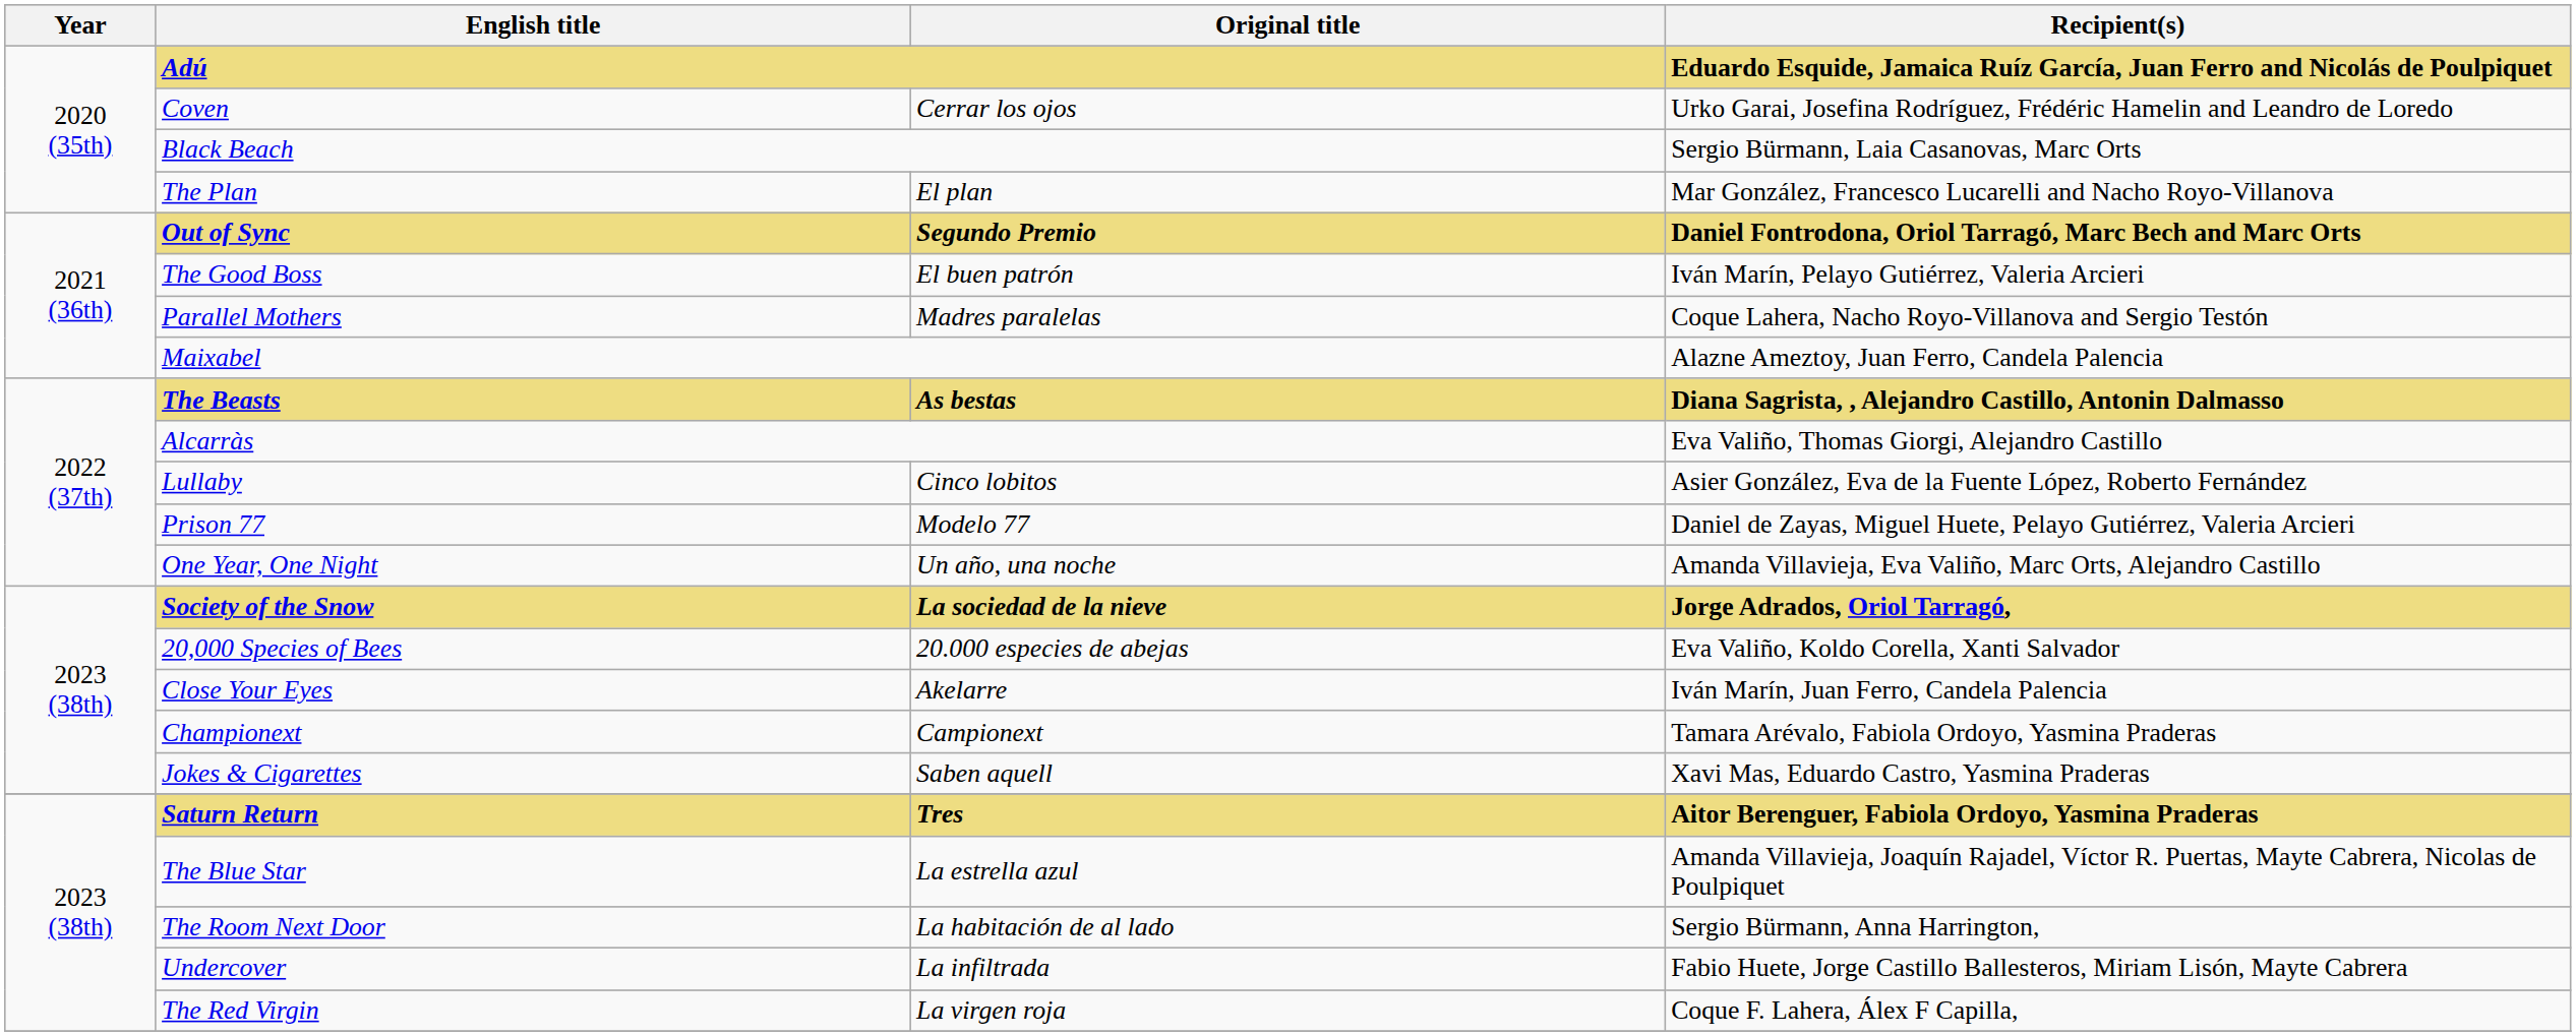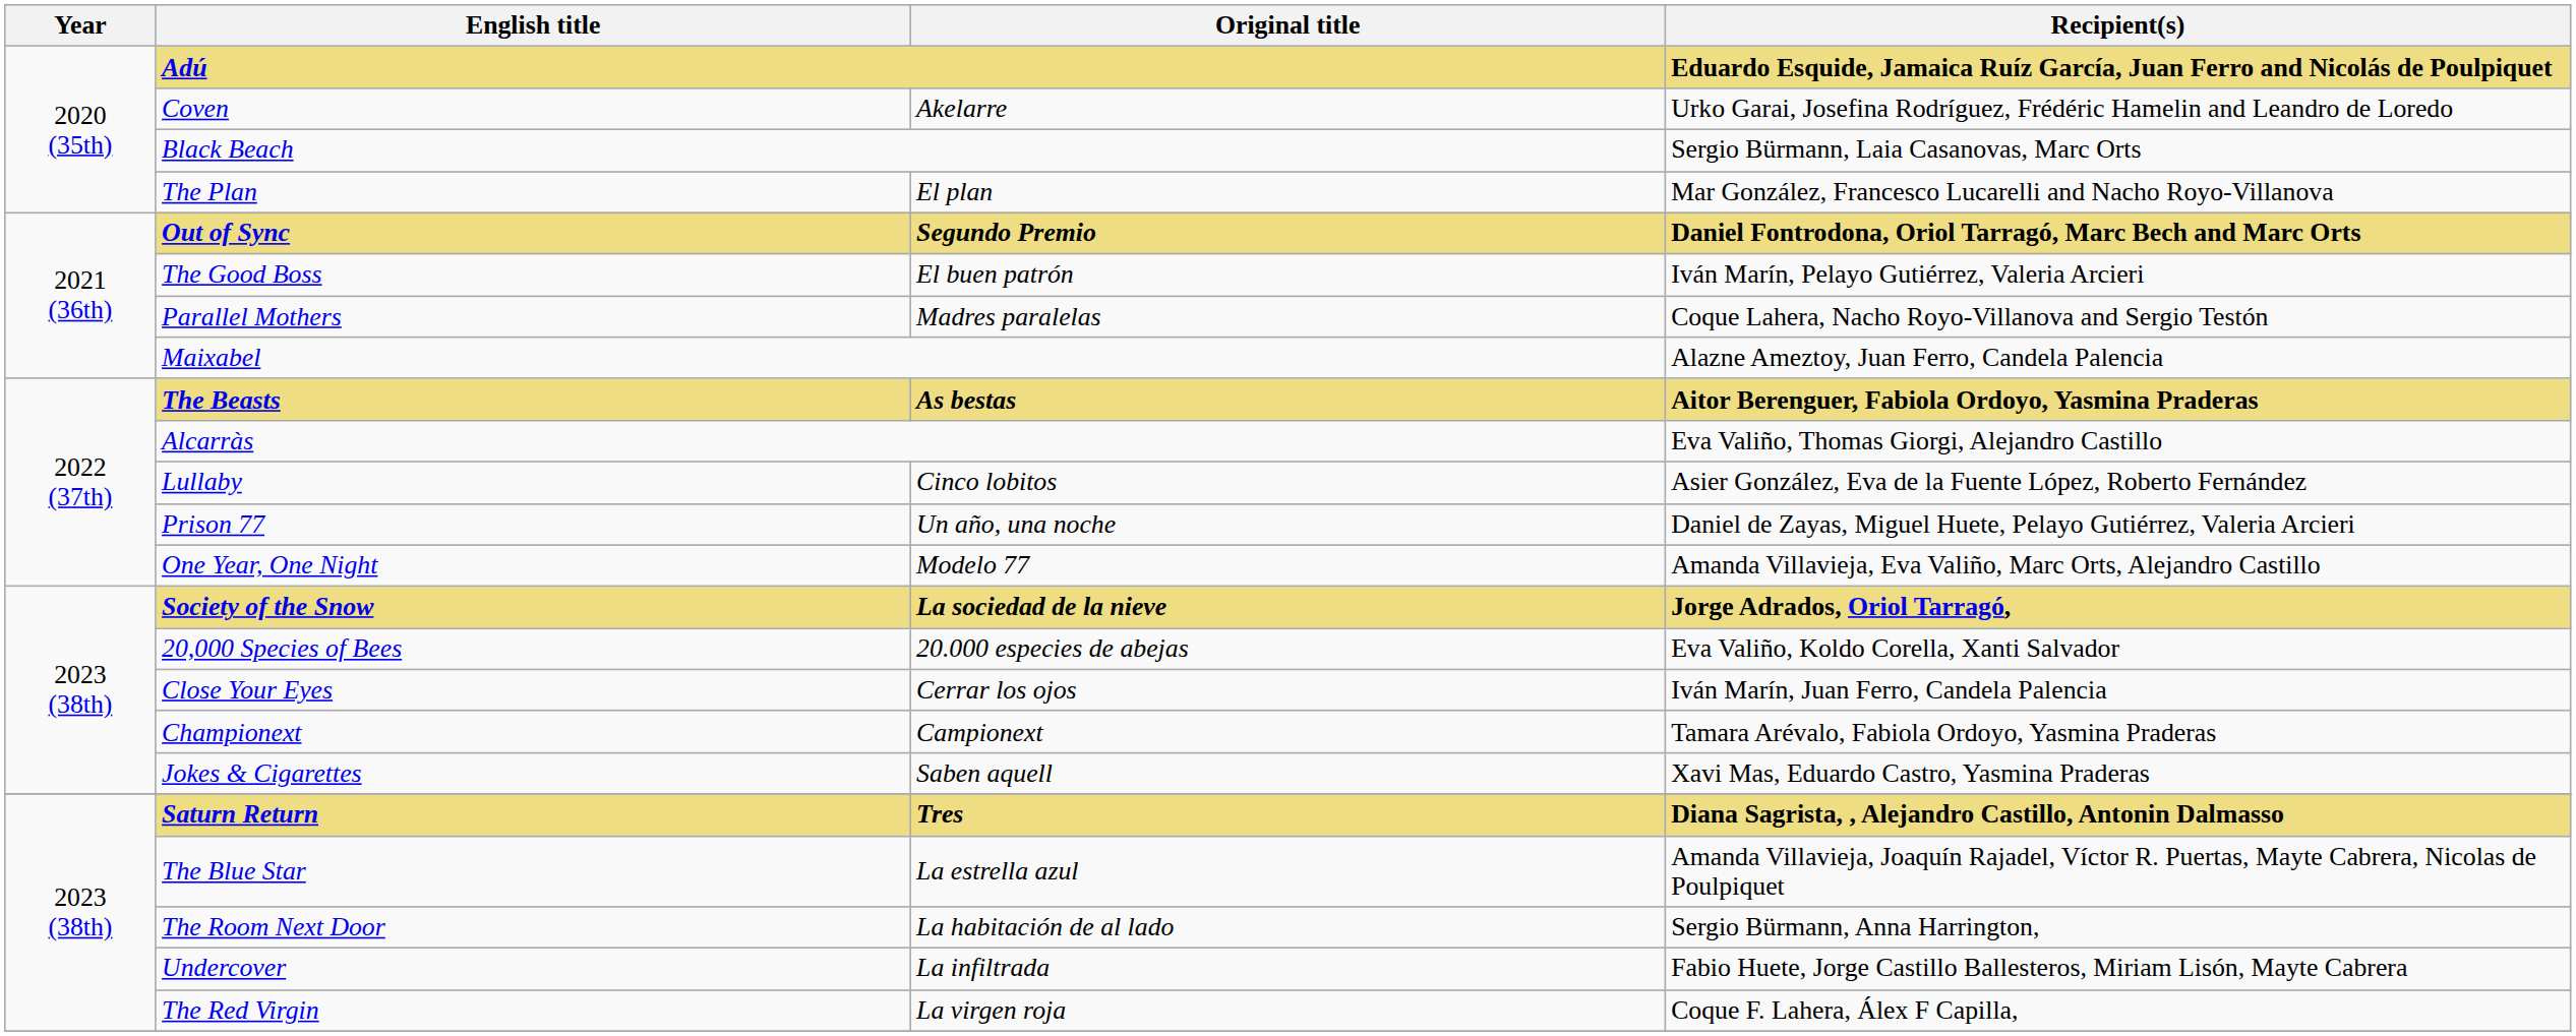 <table class="wikitable sortable" style="text-align:left;"style="width:95%">
 <tr>
 <th scope="col" style="width:5%;">Year</th>
 <th scope="col" style="width:25%;">English title</th>
 <th scope="col" style="width:25%;">Original title</th>
 <th scope="col" style="width:30%;">Recipient(s)</th>
 </tr>
 <tr>
 <td rowspan="4" style="text-align:center;">2020<br><a href='#'>(35th)</a><br></td>
 <td colspan="2" style="background:#eedd82;"><strong><em><a href='#'>Adú</a></em></strong></td>
 <td style="background:#eedd82;"><strong>Eduardo Esquide, Jamaica Ruíz García, Juan Ferro and Nicolás de Poulpiquet</strong></td>
 </tr>
 <tr>
 <td><em><a href='#'>Coven</a></em></td>
-<td><em>Cerrar los ojos</em></td>
+<td><em>Akelarre</em></td>
 <td>Urko Garai, Josefina Rodríguez, Frédéric Hamelin and Leandro de Loredo</td>
 </tr>
 <tr>
 <td colspan="2"><em><a href='#'>Black Beach</a></em></td>
 <td>Sergio Bürmann, Laia Casanovas, Marc Orts</td>
 </tr>
 <tr>
 <td><em><a href='#'>The Plan</a></em></td>
 <td><em>El plan</em></td>
 <td>Mar González, Francesco Lucarelli and Nacho Royo-Villanova</td>
 </tr>
 <tr>
 <td rowspan="4" style="text-align:center;">2021<br><a href='#'>(36th)</a><br></td>
 <td style="background:#eedd82;"><strong><em><a href='#'>Out of Sync</a></em></strong></td>
 <td style="background:#eedd82;"><strong><em>Segundo Premio</em></strong></td>
 <td style="background:#eedd82;"><strong>Daniel Fontrodona, Oriol Tarragó, Marc Bech and Marc Orts</strong></td>
 </tr>
 <tr>
 <td><em><a href='#'>The Good Boss</a></em></td>
 <td><em>El buen patrón</em></td>
 <td>Iván Marín, Pelayo Gutiérrez, Valeria Arcieri</td>
 </tr>
 <tr>
 <td><em><a href='#'>Parallel Mothers</a></em></td>
 <td><em>Madres paralelas</em></td>
 <td>Coque Lahera, Nacho Royo-Villanova and Sergio Testón</td>
 </tr>
 <tr>
 <td colspan="2"><em><a href='#'>Maixabel</a></em></td>
 <td>Alazne Ameztoy, Juan Ferro, Candela Palencia</td>
 </tr>
 <tr>
 <td rowspan="5" style="text-align:center;">2022<br><a href='#'>(37th)</a><br></td>
 <td style="background:#eedd82;"><strong><em><a href='#'>The Beasts</a></em></strong></td>
 <td style="background:#eedd82;"><strong><em>As bestas</em></strong></td>
-<td style="background:#eedd82;"><strong>Diana Sagrista, , Alejandro Castillo, Antonin Dalmasso</strong></td>
+<td style="background:#eedd82;"><strong>Aitor Berenguer, Fabiola Ordoyo, Yasmina Praderas</strong></td>
 </tr>
 <tr>
 <td colspan="2"><em><a href='#'>Alcarràs</a></em></td>
 <td>Eva Valiño, Thomas Giorgi, Alejandro Castillo</td>
 </tr>
 <tr>
 <td><em><a href='#'>Lullaby</a></em></td>
 <td><em>Cinco lobitos</em></td>
 <td>Asier González, Eva de la Fuente López, Roberto Fernández</td>
 </tr>
 <tr>
 <td><em><a href='#'>Prison 77</a></em></td>
-<td><em>Modelo 77</em></td>
+<td><em>Un año, una noche</em></td>
 <td>Daniel de Zayas, Miguel Huete, Pelayo Gutiérrez, Valeria Arcieri</td>
 </tr>
 <tr>
 <td><em><a href='#'>One Year, One Night</a></em></td>
-<td><em>Un año, una noche</em></td>
+<td><em>Modelo 77</em></td>
 <td>Amanda Villavieja, Eva Valiño, Marc Orts, Alejandro Castillo</td>
 </tr>
 <tr>
 <td rowspan="5" style="text-align:center;">2023<br><a href='#'>(38th)</a><br></td>
 <td style="background:#eedd82;"><strong><em><a href='#'>Society of the Snow</a></em></strong></td>
 <td style="background:#eedd82;"><strong><em>La sociedad de la nieve</em></strong></td>
 <td style="background:#eedd82;"><strong>Jorge Adrados, <a href='#'>Oriol Tarragó</a>, </strong></td>
 </tr>
 <tr>
 <td><em><a href='#'>20,000 Species of Bees</a></em></td>
 <td><em>20.000 especies de abejas</em></td>
 <td>Eva Valiño, Koldo Corella, Xanti Salvador</td>
 </tr>
 <tr>
 <td><em><a href='#'>Close Your Eyes</a></em></td>
-<td><em>Akelarre</em></td>
+<td><em>Cerrar los ojos</em></td>
 <td>Iván Marín, Juan Ferro, Candela Palencia</td>
 </tr>
 <tr>
 <td><em><a href='#'>Championext</a></em></td>
 <td><em>Campionext</em></td>
 <td>Tamara Arévalo, Fabiola Ordoyo, Yasmina Praderas</td>
 </tr>
 <tr>
 <td><em><a href='#'>Jokes & Cigarettes</a></em></td>
 <td><em>Saben aquell</em></td>
 <td>Xavi Mas, Eduardo Castro, Yasmina Praderas</td>
 </tr>
 <tr>
 </tr>
 <tr>
 <td rowspan="5" style="text-align:center;">2023<br><a href='#'>(38th)</a><br></td>
 <td style="background:#eedd82;"><strong><em><a href='#'>Saturn Return</a></em></strong></td>
 <td style="background:#eedd82;"><strong><em>Tres</em></strong></td>
-<td style="background:#eedd82;"><strong>Aitor Berenguer, Fabiola Ordoyo, Yasmina Praderas</strong></td>
+<td style="background:#eedd82;"><strong>Diana Sagrista, , Alejandro Castillo, Antonin Dalmasso</strong></td>
 </tr>
 <tr>
 <td><em><a href='#'>The Blue Star</a></em></td>
 <td><em>La estrella azul</em></td>
 <td>Amanda Villavieja, Joaquín Rajadel, Víctor R. Puertas, Mayte Cabrera, Nicolas de Poulpiquet</td>
 </tr>
 <tr>
 <td><em><a href='#'>The Room Next Door</a></em></td>
 <td><em>La habitación de al lado</em></td>
 <td>Sergio Bürmann, Anna Harrington, </td>
 </tr>
 <tr>
 <td><em><a href='#'>Undercover</a></em></td>
 <td><em>La infiltrada</em></td>
 <td>Fabio Huete, Jorge Castillo Ballesteros, Miriam Lisón, Mayte Cabrera</td>
 </tr>
 <tr>
 <td><em><a href='#'>The Red Virgin</a></em></td>
 <td><em>La virgen roja</em></td>
 <td>Coque F. Lahera, Álex F Capilla, </td>
 </tr>
 <tr>
 </tr>
 </table>
